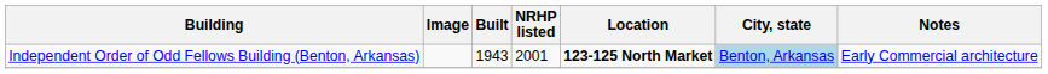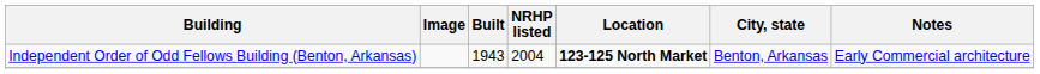 <table class="wikitable sortable">
 <tr>
 <th>Building<br></th>
 <th class="unsortable">Image</th>
 <th>Built</th>
 <th>NRHP<br>listed</th>
 <th>Location</th>
 <th>City, state</th>
 <th class="unsortable">Notes</th>
 </tr>
 <tr>
 <td><a href='#'>Independent Order of Odd Fellows Building (Benton, Arkansas)</a></td>
 <td></td>
 <td>1943</td>
-<td>2001</td>
+<td>2004</td>
 <td><strong>123-125 North Market<br><small></small></strong></td>
-<td style="background: lightblue;"><a href='#'>Benton, Arkansas</a></td>
+<td><a href='#'>Benton, Arkansas</a></td>
 <td><a href='#'>Early Commercial architecture</a></td>
 </tr>
 <tr>
 </tr>
 </table>
